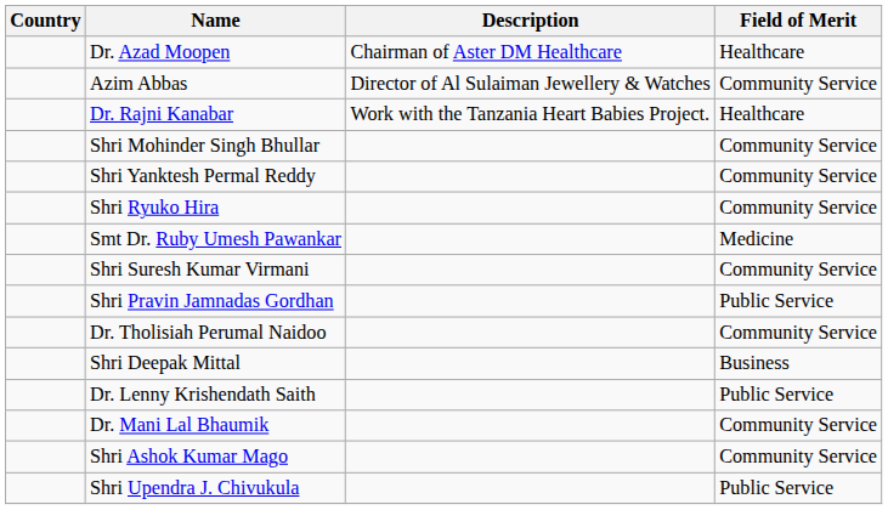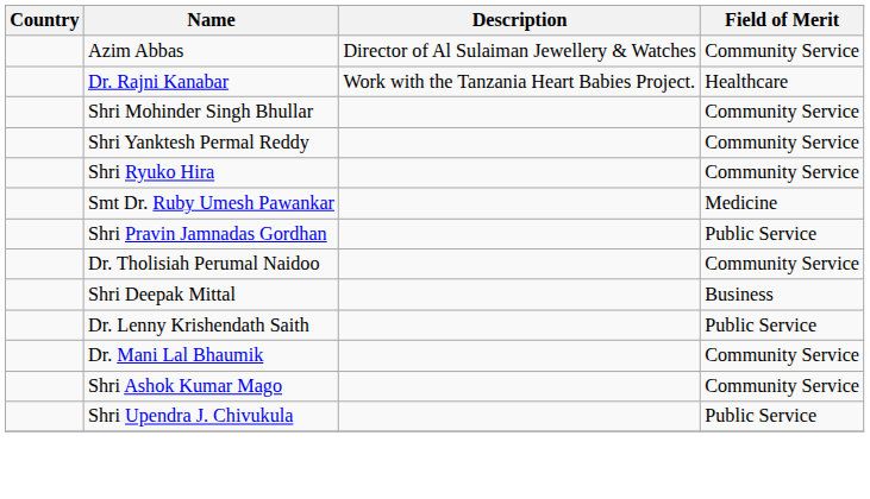 <table class="wikitable">
 <tr>
 <th>Country</th>
 <th>Name</th>
 <th>Description</th>
 <th>Field of Merit</th>
-</tr>
-<tr>
-<td></td>
-<td>Dr. <a href='#'>Azad Moopen</a></td>
-<td>Chairman of <a href='#'>Aster DM Healthcare</a></td>
-<td>Healthcare</td>
 </tr>
 <tr>
 <td></td>
 <td>Azim Abbas</td>
 <td>Director of Al Sulaiman Jewellery & Watches</td>
 <td>Community Service</td>
 </tr>
 <tr>
 <td></td>
 <td><a href='#'>Dr. Rajni Kanabar</a></td>
 <td>Work with the Tanzania Heart Babies Project.</td>
 <td>Healthcare</td>
 </tr>
 <tr>
 <td></td>
 <td>Shri Mohinder Singh Bhullar</td>
 <td></td>
 <td>Community Service</td>
 </tr>
 <tr>
 <td></td>
 <td>Shri Yanktesh Permal Reddy</td>
 <td></td>
 <td>Community Service</td>
 </tr>
 <tr>
 <td></td>
 <td>Shri <a href='#'>Ryuko Hira</a></td>
 <td></td>
 <td>Community Service</td>
 </tr>
 <tr>
 <td></td>
 <td>Smt Dr. <a href='#'>Ruby Umesh Pawankar</a></td>
 <td></td>
 <td>Medicine</td>
-</tr>
-<tr>
-<td></td>
-<td>Shri Suresh Kumar Virmani</td>
-<td></td>
-<td>Community Service</td>
 </tr>
 <tr>
 <td></td>
 <td>Shri <a href='#'>Pravin Jamnadas Gordhan</a></td>
 <td></td>
 <td>Public Service</td>
 </tr>
 <tr>
 <td></td>
 <td>Dr. Tholisiah Perumal Naidoo</td>
 <td></td>
 <td>Community Service</td>
 </tr>
 <tr>
 <td></td>
 <td>Shri Deepak Mittal</td>
 <td></td>
 <td>Business</td>
 </tr>
 <tr>
 <td></td>
 <td>Dr. Lenny Krishendath Saith</td>
 <td></td>
 <td>Public Service</td>
 </tr>
 <tr>
 <td></td>
 <td>Dr. <a href='#'>Mani Lal Bhaumik</a></td>
 <td></td>
 <td>Community Service</td>
 </tr>
 <tr>
 <td></td>
 <td>Shri <a href='#'>Ashok Kumar Mago</a></td>
 <td></td>
 <td>Community Service</td>
 </tr>
 <tr>
 <td></td>
 <td>Shri <a href='#'>Upendra J. Chivukula</a></td>
 <td></td>
 <td>Public Service</td>
 </tr>
 <tr>
 </tr>
 </table>
